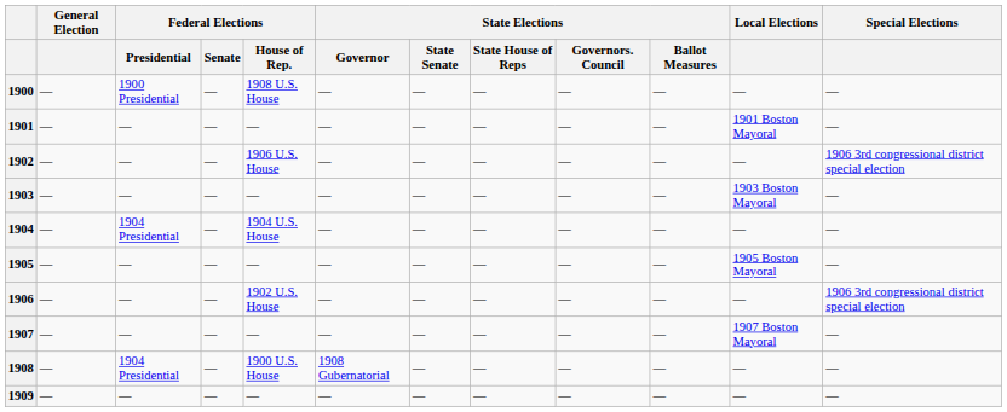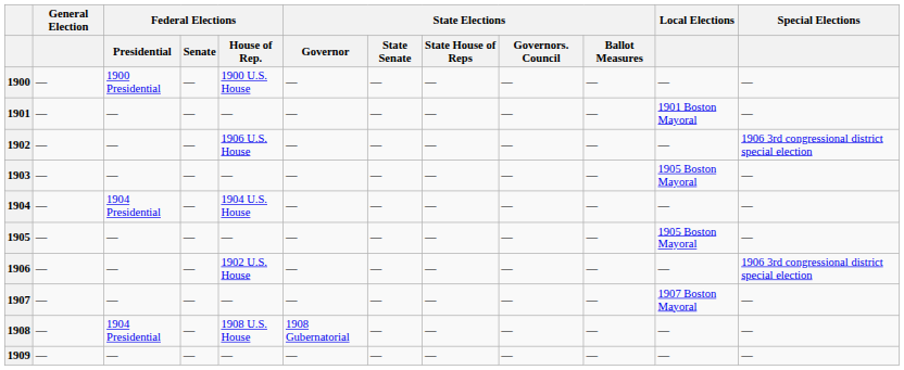 <table class="wikitable">
 <tr>
 <th></th>
 <th>General Election</th>
 <th colspan=3>Federal Elections</th>
 <th colspan=5>State Elections</th>
 <th>Local Elections</th>
 <th>Special Elections</th>
 </tr>
 <tr>
 <th></th>
 <th></th>
 <th>Presidential</th>
 <th>Senate</th>
 <th>House of Rep.</th>
 <th>Governor</th>
 <th>State Senate</th>
 <th>State House of Reps</th>
 <th>Governors. Council</th>
 <th>Ballot Measures</th>
 <th></th>
 <th></th>
 </tr>
 <tr>
 <th>1900</th>
 <td>—</td>
 <td><a href='#'>1900 Presidential</a></td>
 <td>—</td>
-<td><a href='#'>1908 U.S. House</a></td>
+<td><a href='#'>1900 U.S. House</a></td>
 <td>—</td>
 <td>—</td>
 <td>—</td>
 <td>—</td>
 <td>—</td>
 <td>—</td>
 <td>—</td>
 </tr>
 <tr>
 <th>1901</th>
 <td>—</td>
 <td>—</td>
 <td>—</td>
 <td>—</td>
 <td>—</td>
 <td>—</td>
 <td>—</td>
 <td>—</td>
 <td>—</td>
 <td><a href='#'>1901 Boston Mayoral</a></td>
 <td>—</td>
 </tr>
 <tr>
 <th>1902</th>
 <td>—</td>
 <td>—</td>
 <td>—</td>
 <td><a href='#'>1906 U.S. House</a></td>
 <td>—</td>
 <td>—</td>
 <td>—</td>
 <td>—</td>
 <td>—</td>
 <td>—</td>
 <td><a href='#'>1906 3rd congressional district special election</a></td>
 </tr>
 <tr>
 <th>1903</th>
 <td>—</td>
 <td>—</td>
 <td>—</td>
 <td>—</td>
 <td>—</td>
 <td>—</td>
 <td>—</td>
 <td>—</td>
 <td>—</td>
-<td><a href='#'>1903 Boston Mayoral</a></td>
+<td><a href='#'>1905 Boston Mayoral</a></td>
 <td>—</td>
 </tr>
 <tr>
 <th>1904</th>
 <td>—</td>
 <td><a href='#'>1904 Presidential</a></td>
 <td>—</td>
 <td><a href='#'>1904 U.S. House</a></td>
 <td>—</td>
 <td>—</td>
 <td>—</td>
 <td>—</td>
 <td>—</td>
 <td>—</td>
 <td>—</td>
 </tr>
 <tr>
 <th>1905</th>
 <td>—</td>
 <td>—</td>
 <td>—</td>
 <td>—</td>
 <td>—</td>
 <td>—</td>
 <td>—</td>
 <td>—</td>
 <td>—</td>
 <td><a href='#'>1905 Boston Mayoral</a></td>
 <td>—</td>
 </tr>
 <tr>
 <th>1906</th>
 <td>—</td>
 <td>—</td>
 <td>—</td>
 <td><a href='#'>1902 U.S. House</a></td>
 <td>—</td>
 <td>—</td>
 <td>—</td>
 <td>—</td>
 <td>—</td>
 <td>—</td>
 <td><a href='#'>1906 3rd congressional district special election</a></td>
 </tr>
 <tr>
 <th>1907</th>
 <td>—</td>
 <td>—</td>
 <td>—</td>
 <td>—</td>
 <td>—</td>
 <td>—</td>
 <td>—</td>
 <td>—</td>
 <td>—</td>
 <td><a href='#'>1907 Boston Mayoral</a></td>
 <td>—</td>
 </tr>
 <tr>
 <th>1908</th>
 <td>—</td>
 <td><a href='#'>1904 Presidential</a></td>
 <td>—</td>
-<td><a href='#'>1900 U.S. House</a></td>
+<td><a href='#'>1908 U.S. House</a></td>
 <td><a href='#'>1908 Gubernatorial</a></td>
 <td>—</td>
 <td>—</td>
 <td>—</td>
 <td>—</td>
 <td>—</td>
 <td>—</td>
 </tr>
 <tr>
 <th>1909</th>
 <td>—</td>
 <td>—</td>
 <td>—</td>
 <td>—</td>
 <td>—</td>
 <td>—</td>
 <td>—</td>
 <td>—</td>
 <td>—</td>
 <td>—</td>
 <td>—</td>
 </tr>
 </table>
